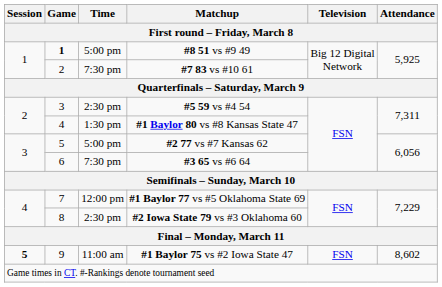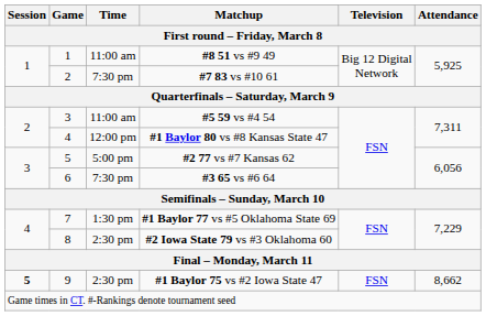 <table class="wikitable" style="white-space:nowrap; font-size:90%;text-align:center">
 <tr>
 <th>Session</th>
 <th>Game</th>
 <th>Time</th>
 <th>Matchup</th>
 <th>Television</th>
 <th>Attendance</th>
 </tr>
 <tr>
 <th colspan=6>First round – Friday, March 8</th>
 </tr>
 <tr>
 <td rowspan=2>1</td>
-<td><strong>1</strong></td>
-<td>5:00 pm</td>
+<td>1</td>
+<td>11:00 am</td>
 <td><strong>#8  51</strong> vs #9  49</td>
 <td rowspan=2>Big 12 Digital<br>Network</td>
 <td rowspan=2>5,925</td>
 </tr>
 <tr>
 <td>2</td>
 <td>7:30 pm</td>
 <td><strong>#7  83</strong> vs #10  61</td>
 </tr>
 <tr>
 <th colspan=6>Quarterfinals – Saturday, March 9</th>
 </tr>
 <tr>
 <td rowspan=2>2</td>
 <td>3</td>
-<td>2:30 pm</td>
+<td>11:00 am</td>
 <td><strong>#5  59</strong> vs #4  54</td>
 <td rowspan=4><a href='#'>FSN</a></td>
 <td rowspan=2>7,311</td>
 </tr>
 <tr>
 <td>4</td>
-<td>1:30 pm</td>
+<td>12:00 pm</td>
 <td><strong>#1 <a href='#'>Baylor</a> 80</strong> vs #8 Kansas State 47</td>
 </tr>
 <tr>
 <td rowspan=2>3</td>
 <td>5</td>
 <td>5:00 pm</td>
 <td><strong>#2  77</strong> vs #7 Kansas 62</td>
 <td rowspan=2>6,056</td>
 </tr>
 <tr>
 <td>6</td>
 <td>7:30 pm</td>
 <td><strong>#3  65</strong> vs #6  64</td>
 </tr>
 <tr>
 <th colspan=6>Semifinals – Sunday, March 10</th>
 </tr>
 <tr>
 <td rowspan=2>4</td>
 <td>7</td>
-<td>12:00 pm</td>
+<td>1:30 pm</td>
 <td><strong>#1 Baylor 77</strong> vs #5 Oklahoma State 69</td>
 <td rowspan=2><a href='#'>FSN</a></td>
 <td rowspan=2>7,229</td>
 </tr>
 <tr>
 <td>8</td>
 <td>2:30 pm</td>
 <td><strong>#2 Iowa State 79</strong> vs #3 Oklahoma 60</td>
 </tr>
 <tr>
 <th colspan=6>Final – Monday, March 11</th>
 </tr>
 <tr>
 <td><strong>5</strong></td>
 <td>9</td>
-<td>11:00 am</td>
+<td>2:30 pm</td>
 <td><strong>#1 Baylor 75</strong> vs #2 Iowa State 47</td>
 <td><a href='#'>FSN</a></td>
-<td>8,602</td>
+<td>8,662</td>
 </tr>
 <tr align=left>
 <td colspan=6><small>Game times in <a href='#'>CT</a>. #-Rankings denote tournament seed</small></td>
 </tr>
 </table>
